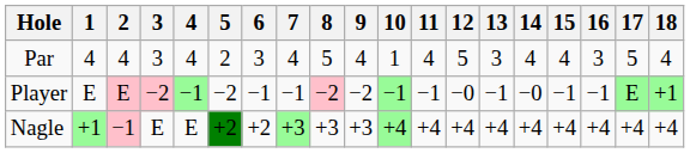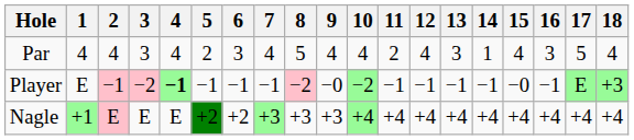 <table class="wikitable" style="text-align:center">
 <tr>
 <th>Hole</th>
 <th> 1 </th>
 <th> 2 </th>
 <th> 3 </th>
 <th> 4 </th>
 <th> 5 </th>
 <th> 6 </th>
 <th> 7 </th>
 <th> 8 </th>
 <th> 9 </th>
 <th>10</th>
 <th>11</th>
 <th>12</th>
 <th>13</th>
 <th>14</th>
 <th>15</th>
 <th>16</th>
 <th>17</th>
 <th>18</th>
 </tr>
 <tr>
 <td>Par</td>
 <td>4</td>
 <td>4</td>
 <td>3</td>
 <td>4</td>
 <td>2</td>
 <td>3</td>
 <td>4</td>
 <td>5</td>
 <td>4</td>
+<td>4</td>
+<td>2</td>
+<td>4</td>
+<td>3</td>
 <td>1</td>
-<td>4</td>
-<td>5</td>
-<td>3</td>
-<td>4</td>
 <td>4</td>
 <td>3</td>
 <td>5</td>
 <td>4</td>
 </tr>
 <tr>
 <td align=left> Player</td>
 <td>E</td>
-<td style="background: Pink;">E</td>
+<td style="background: Pink;">−1</td>
 <td style="background: Pink;">−2</td>
-<td style="background: PaleGreen;">−1</td>
-<td>−2</td>
+<td style="background: PaleGreen;"><strong>−1</strong></td>
+<td>−1</td>
 <td>−1</td>
 <td>−1</td>
 <td style="background: Pink;">−2</td>
-<td>−2</td>
-<td style="background: PaleGreen;">−1</td>
+<td>−0</td>
+<td style="background: PaleGreen;">−2</td>
+<td>−1</td>
+<td>−1</td>
+<td>−1</td>
 <td>−1</td>
 <td>−0</td>
 <td>−1</td>
-<td>−0</td>
-<td>−1</td>
-<td>−1</td>
 <td style="background: PaleGreen;">E</td>
-<td style="background: PaleGreen;">+1</td>
+<td style="background: PaleGreen;">+3</td>
 </tr>
 <tr>
 <td align=left> Nagle</td>
 <td style="background: PaleGreen;">+1</td>
-<td style="background: Pink;">−1</td>
+<td style="background: Pink;">E</td>
 <td>E</td>
 <td>E</td>
 <td style="background: Green;">+2</td>
 <td>+2</td>
 <td style="background: PaleGreen;">+3</td>
 <td>+3</td>
 <td>+3</td>
 <td style="background: PaleGreen;">+4</td>
 <td>+4</td>
 <td>+4</td>
 <td>+4</td>
 <td>+4</td>
 <td>+4</td>
 <td>+4</td>
 <td>+4</td>
 <td>+4<br></td>
 </tr>
 </table>
